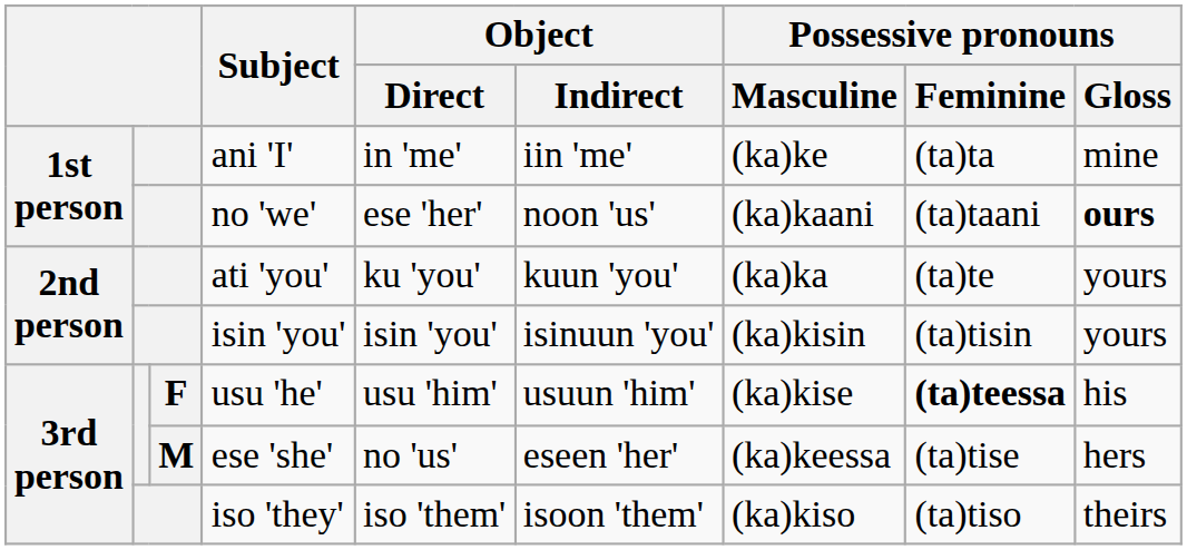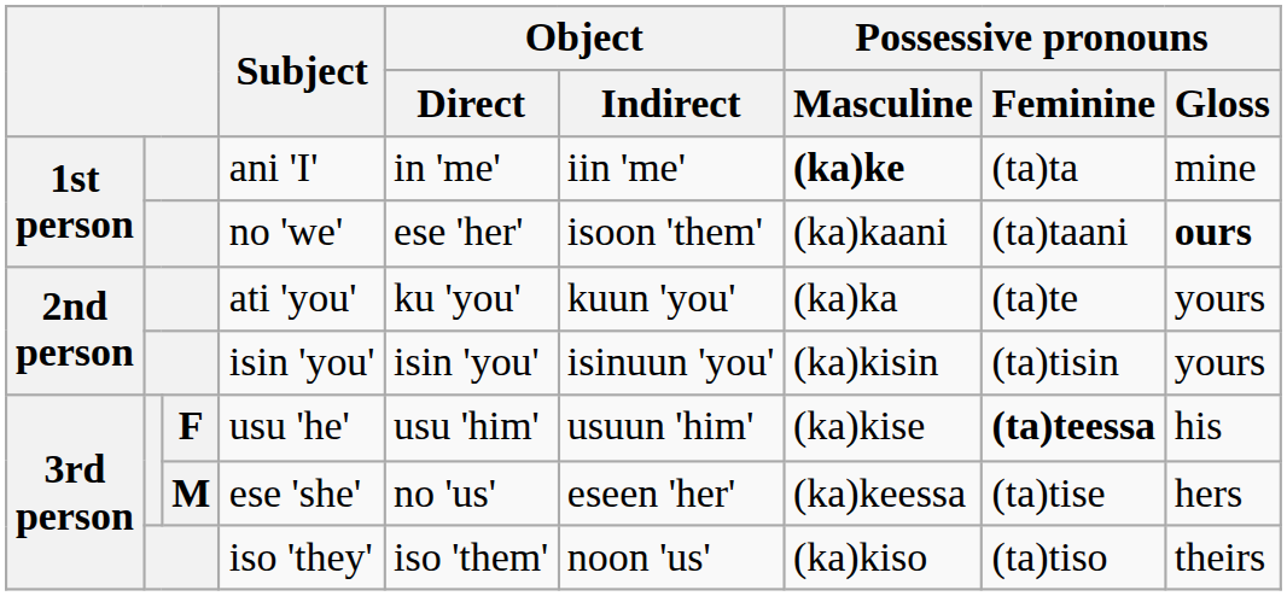 <table class="wikitable">
 <tr>
 <th rowspan="2" colspan="3"></th>
 <th rowspan="2">Subject</th>
 <th colspan="2">Object</th>
 <th colspan="3">Possessive pronouns</th>
 </tr>
 <tr>
 <th>Direct</th>
 <th>Indirect</th>
 <th>Masculine</th>
 <th>Feminine</th>
 <th>Gloss</th>
 </tr>
 <tr>
 <th rowspan="2">1st<br>person</th>
 <th colspan="2"></th>
 <td>ani 'I'</td>
 <td>in 'me'</td>
 <td>iin 'me'</td>
-<td>(ka)ke</td>
+<td><strong>(ka)ke</strong></td>
 <td>(ta)ta</td>
 <td>mine</td>
 </tr>
 <tr>
 <th colspan="2"></th>
 <td>no 'we'</td>
 <td>ese 'her'</td>
-<td>noon 'us'</td>
+<td>isoon 'them'</td>
 <td>(ka)kaani</td>
 <td>(ta)taani</td>
 <td><strong>ours</strong></td>
 </tr>
 <tr>
 <th rowspan="2">2nd<br>person</th>
 <th colspan="2"></th>
 <td>ati 'you'</td>
 <td>ku 'you'</td>
 <td>kuun 'you'</td>
 <td>(ka)ka</td>
 <td>(ta)te</td>
 <td>yours</td>
 </tr>
 <tr>
 <th colspan="2"></th>
 <td>isin 'you'</td>
 <td>isin 'you'</td>
 <td>isinuun 'you'</td>
 <td>(ka)kisin</td>
 <td>(ta)tisin</td>
 <td>yours</td>
 </tr>
 <tr>
 <th rowspan="3">3rd<br>person</th>
 <th rowspan="2"></th>
 <th>F</th>
 <td>usu 'he'</td>
 <td>usu 'him'</td>
 <td>usuun 'him'</td>
 <td>(ka)kise</td>
 <td><strong>(ta)teessa</strong></td>
 <td>his</td>
 </tr>
 <tr>
 <th>M</th>
 <td>ese 'she'</td>
 <td>no 'us'</td>
 <td>eseen 'her'</td>
 <td>(ka)keessa</td>
 <td>(ta)tise</td>
 <td>hers</td>
 </tr>
 <tr>
 <th colspan="2"></th>
 <td>iso 'they'</td>
 <td>iso 'them'</td>
-<td>isoon 'them'</td>
+<td>noon 'us'</td>
 <td>(ka)kiso</td>
 <td>(ta)tiso</td>
 <td>theirs</td>
 </tr>
 </table>
